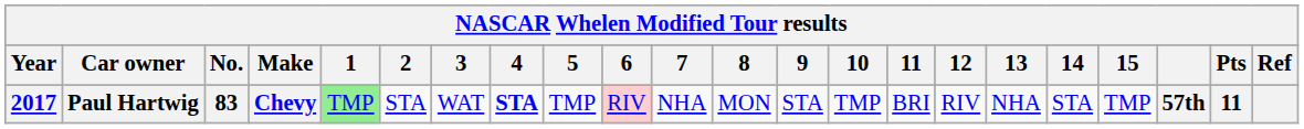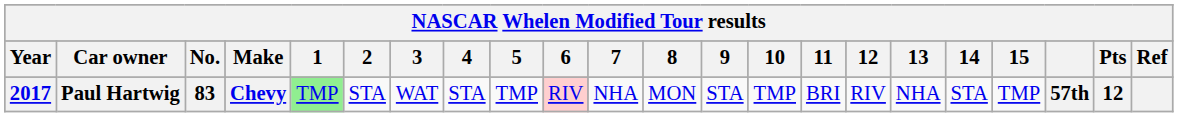 <table class="wikitable" style="text-align:center; font-size:75%">
 <tr>
 <th colspan=38><a href='#'>NASCAR</a> <a href='#'>Whelen Modified Tour</a> results</th>
 </tr>
 <tr>
 <th>Year</th>
 <th>Car owner</th>
 <th>No.</th>
 <th>Make</th>
 <th>1</th>
 <th>2</th>
 <th>3</th>
 <th>4</th>
 <th>5</th>
 <th>6</th>
 <th>7</th>
 <th>8</th>
 <th>9</th>
 <th>10</th>
 <th>11</th>
 <th>12</th>
 <th>13</th>
 <th>14</th>
 <th>15</th>
 <th></th>
 <th>Pts</th>
 <th>Ref</th>
 </tr>
 <tr>
 <th><a href='#'>2017</a></th>
 <th>Paul Hartwig</th>
 <th>83</th>
 <th><a href='#'>Chevy</a></th>
 <td style="background: lightgreen;"><a href='#'>TMP</a></td>
 <td><a href='#'>STA</a></td>
 <td><a href='#'>WAT</a></td>
-<td><strong><a href='#'>STA</a></strong></td>
+<td><a href='#'>STA</a></td>
 <td><a href='#'>TMP</a></td>
 <td style="background:#FFCFCF;"><a href='#'>RIV</a><br></td>
 <td><a href='#'>NHA</a></td>
 <td><a href='#'>MON</a></td>
 <td><a href='#'>STA</a></td>
 <td><a href='#'>TMP</a></td>
 <td><a href='#'>BRI</a></td>
 <td><a href='#'>RIV</a></td>
 <td><a href='#'>NHA</a></td>
 <td><a href='#'>STA</a></td>
 <td><a href='#'>TMP</a></td>
 <th>57th</th>
-<th>11</th>
+<th>12</th>
 <th></th>
 </tr>
 </table>
